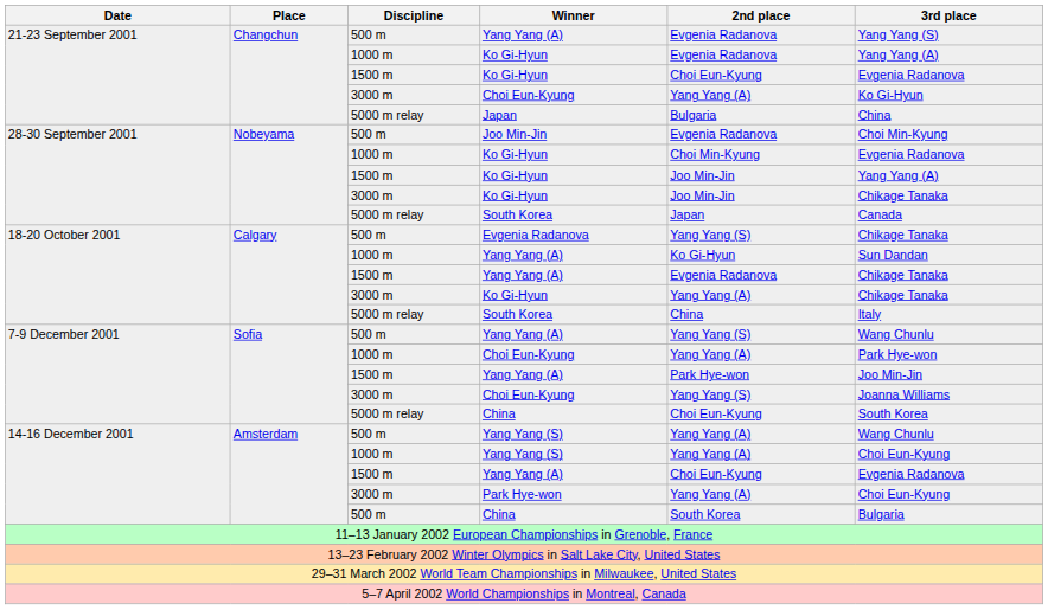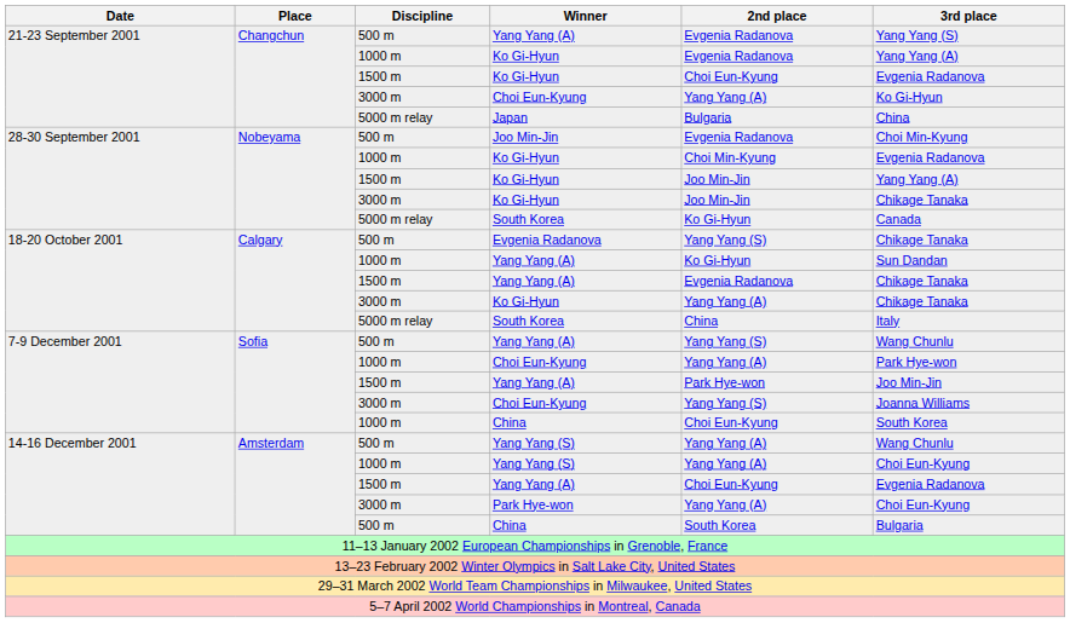 <table class="wikitable" style="font-size:95%; margin-top:0em;" width="99%">
 <tr align="left" style="background:#DCDCDC;">
 <th>Date</th>
 <th>Place</th>
 <th>Discipline</th>
 <th>Winner</th>
 <th>2nd place</th>
 <th>3rd place</th>
 </tr>
 <tr bgcolor="#efefef">
 <td rowspan="5" valign="top">21-23 September 2001</td>
 <td rowspan="5" valign="top"> <a href='#'>Changchun</a></td>
 <td>500 m</td>
 <td> <a href='#'>Yang Yang (A)</a></td>
 <td> <a href='#'>Evgenia Radanova</a></td>
 <td> <a href='#'>Yang Yang (S)</a></td>
 </tr>
 <tr bgcolor="#efefef">
 <td>1000 m</td>
 <td> <a href='#'>Ko Gi-Hyun</a></td>
 <td> <a href='#'>Evgenia Radanova</a></td>
 <td> <a href='#'>Yang Yang (A)</a></td>
 </tr>
 <tr bgcolor="#efefef">
 <td>1500 m</td>
 <td> <a href='#'>Ko Gi-Hyun</a></td>
 <td> <a href='#'>Choi Eun-Kyung</a></td>
 <td> <a href='#'>Evgenia Radanova</a></td>
 </tr>
 <tr bgcolor="#efefef">
 <td>3000 m</td>
 <td> <a href='#'>Choi Eun-Kyung</a></td>
 <td> <a href='#'>Yang Yang (A)</a></td>
 <td> <a href='#'>Ko Gi-Hyun</a></td>
 </tr>
 <tr bgcolor="#efefef">
 <td>5000 m relay</td>
 <td> <a href='#'>Japan</a></td>
 <td> <a href='#'>Bulgaria</a></td>
 <td> <a href='#'>China</a></td>
 </tr>
 <tr bgcolor="#efefef">
 <td rowspan="5" valign="top">28-30 September 2001</td>
 <td rowspan="5" valign="top"> <a href='#'>Nobeyama</a></td>
 <td>500 m</td>
 <td> <a href='#'>Joo Min-Jin</a></td>
 <td> <a href='#'>Evgenia Radanova</a></td>
 <td> <a href='#'>Choi Min-Kyung</a></td>
 </tr>
 <tr bgcolor="#efefef">
 <td>1000 m</td>
 <td> <a href='#'>Ko Gi-Hyun</a></td>
 <td> <a href='#'>Choi Min-Kyung</a></td>
 <td> <a href='#'>Evgenia Radanova</a></td>
 </tr>
 <tr bgcolor="#efefef">
 <td>1500 m</td>
 <td> <a href='#'>Ko Gi-Hyun</a></td>
 <td> <a href='#'>Joo Min-Jin</a></td>
 <td> <a href='#'>Yang Yang (A)</a></td>
 </tr>
 <tr bgcolor="#efefef">
 <td>3000 m</td>
 <td> <a href='#'>Ko Gi-Hyun</a></td>
 <td> <a href='#'>Joo Min-Jin</a></td>
 <td> <a href='#'>Chikage Tanaka</a></td>
 </tr>
 <tr bgcolor="#efefef">
 <td>5000 m relay</td>
 <td> <a href='#'>South Korea</a></td>
-<td> <a href='#'>Japan</a></td>
+<td> <a href='#'>Ko Gi-Hyun</a></td>
 <td> <a href='#'>Canada</a></td>
 </tr>
 <tr bgcolor="#efefef">
 <td rowspan="5" valign="top">18-20 October 2001</td>
 <td rowspan="5" valign="top"> <a href='#'>Calgary</a></td>
 <td>500 m</td>
 <td> <a href='#'>Evgenia Radanova</a></td>
 <td> <a href='#'>Yang Yang (S)</a></td>
 <td> <a href='#'>Chikage Tanaka</a></td>
 </tr>
 <tr bgcolor="#efefef">
 <td>1000 m</td>
 <td> <a href='#'>Yang Yang (A)</a></td>
 <td> <a href='#'>Ko Gi-Hyun</a></td>
 <td> <a href='#'>Sun Dandan</a></td>
 </tr>
 <tr bgcolor="#efefef">
 <td>1500 m</td>
 <td> <a href='#'>Yang Yang (A)</a></td>
 <td> <a href='#'>Evgenia Radanova</a></td>
 <td> <a href='#'>Chikage Tanaka</a></td>
 </tr>
 <tr bgcolor="#efefef">
 <td>3000 m</td>
 <td> <a href='#'>Ko Gi-Hyun</a></td>
 <td> <a href='#'>Yang Yang (A)</a></td>
 <td> <a href='#'>Chikage Tanaka</a></td>
 </tr>
 <tr bgcolor="#efefef">
 <td>5000 m relay</td>
 <td> <a href='#'>South Korea</a></td>
 <td> <a href='#'>China</a></td>
 <td> <a href='#'>Italy</a></td>
 </tr>
 <tr bgcolor="#efefef">
 <td rowspan="5" valign="top">7-9 December 2001</td>
 <td rowspan="5" valign="top"> <a href='#'>Sofia</a></td>
 <td>500 m</td>
 <td> <a href='#'>Yang Yang (A)</a></td>
 <td> <a href='#'>Yang Yang (S)</a></td>
 <td> <a href='#'>Wang Chunlu</a></td>
 </tr>
 <tr bgcolor="#efefef">
 <td>1000 m</td>
 <td> <a href='#'>Choi Eun-Kyung</a></td>
 <td> <a href='#'>Yang Yang (A)</a></td>
 <td> <a href='#'>Park Hye-won</a></td>
 </tr>
 <tr bgcolor="#efefef">
 <td>1500 m</td>
 <td> <a href='#'>Yang Yang (A)</a></td>
 <td> <a href='#'>Park Hye-won</a></td>
 <td> <a href='#'>Joo Min-Jin</a></td>
 </tr>
 <tr bgcolor="#efefef">
 <td>3000 m</td>
 <td> <a href='#'>Choi Eun-Kyung</a></td>
 <td> <a href='#'>Yang Yang (S)</a></td>
 <td> <a href='#'>Joanna Williams</a></td>
 </tr>
 <tr bgcolor="#efefef">
-<td>5000 m relay</td>
+<td>1000 m</td>
 <td> <a href='#'>China</a></td>
 <td> <a href='#'>Choi Eun-Kyung</a></td>
 <td> <a href='#'>South Korea</a></td>
 </tr>
 <tr bgcolor="#efefef">
 <td rowspan="5" valign="top">14-16 December 2001</td>
 <td rowspan="5" valign="top"> <a href='#'>Amsterdam</a></td>
 <td>500 m</td>
 <td> <a href='#'>Yang Yang (S)</a></td>
 <td> <a href='#'>Yang Yang (A)</a></td>
 <td> <a href='#'>Wang Chunlu</a></td>
 </tr>
 <tr bgcolor="#efefef">
 <td>1000 m</td>
 <td> <a href='#'>Yang Yang (S)</a></td>
 <td> <a href='#'>Yang Yang (A)</a></td>
 <td> <a href='#'>Choi Eun-Kyung</a></td>
 </tr>
 <tr bgcolor="#efefef">
 <td>1500 m</td>
 <td> <a href='#'>Yang Yang (A)</a></td>
 <td> <a href='#'>Choi Eun-Kyung</a></td>
 <td> <a href='#'>Evgenia Radanova</a></td>
 </tr>
 <tr bgcolor="#efefef">
 <td>3000 m</td>
 <td> <a href='#'>Park Hye-won</a></td>
 <td> <a href='#'>Yang Yang (A)</a></td>
 <td> <a href='#'>Choi Eun-Kyung</a></td>
 </tr>
 <tr bgcolor="#efefef">
 <td>500 m</td>
 <td> <a href='#'>China</a></td>
 <td> <a href='#'>South Korea</a></td>
 <td> <a href='#'>Bulgaria</a></td>
 </tr>
 <tr style="background:#B9FFC5">
 <td colspan="6" align="center">11–13 January 2002 <a href='#'>European Championships</a> in  <a href='#'>Grenoble</a>, <a href='#'>France</a></td>
 </tr>
 <tr style="background:#FFCBAD">
 <td colspan="6" align="center">13–23 February 2002 <a href='#'>Winter Olympics</a> in  <a href='#'>Salt Lake City</a>, <a href='#'>United States</a></td>
 </tr>
 <tr style="background:#FFEBAD">
 <td colspan="6" align="center">29–31 March 2002 <a href='#'>World Team Championships</a> in  <a href='#'>Milwaukee</a>, <a href='#'>United States</a></td>
 </tr>
 <tr style="background:#FFCBCB">
 <td colspan="6" align="center">5–7 April 2002 <a href='#'>World Championships</a> in  <a href='#'>Montreal</a>, <a href='#'>Canada</a></td>
 </tr>
 </table>
